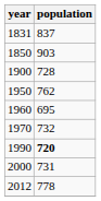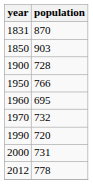 <table class="wikitable">
 <tr>
 <th>year</th>
 <th>population</th>
 </tr>
 <tr>
 <td>1831</td>
-<td>837</td>
+<td>870</td>
 </tr>
 <tr>
 <td>1850</td>
 <td>903</td>
 </tr>
 <tr>
 <td>1900</td>
 <td>728</td>
 </tr>
 <tr>
 <td>1950</td>
-<td>762</td>
+<td>766</td>
 </tr>
 <tr>
 <td>1960</td>
 <td>695</td>
 </tr>
 <tr>
 <td>1970</td>
 <td>732</td>
 </tr>
 <tr>
 <td>1990</td>
-<td><strong>720</strong></td>
+<td>720</td>
 </tr>
 <tr>
 <td>2000</td>
 <td>731</td>
 </tr>
 <tr>
 <td>2012</td>
 <td>778</td>
 </tr>
 <tr>
 </tr>
 </table>
